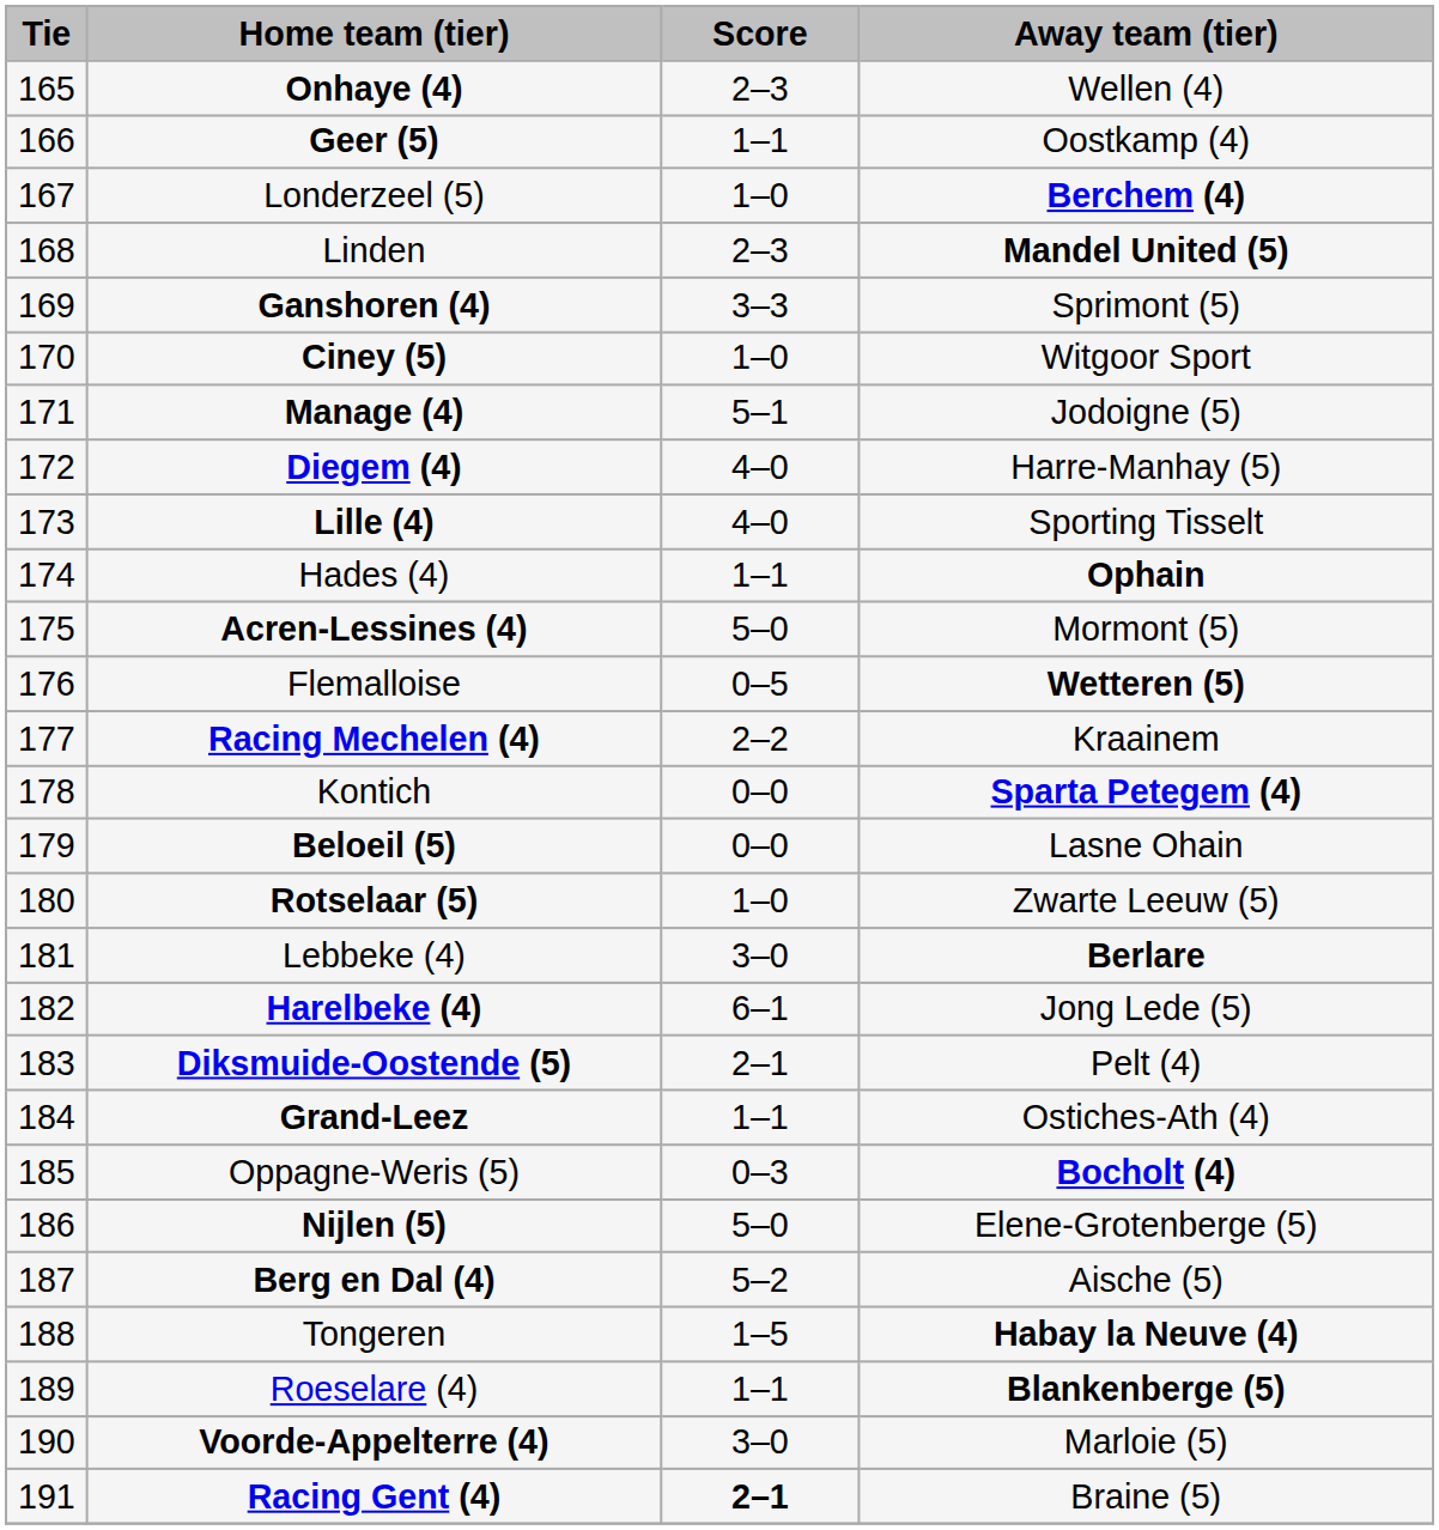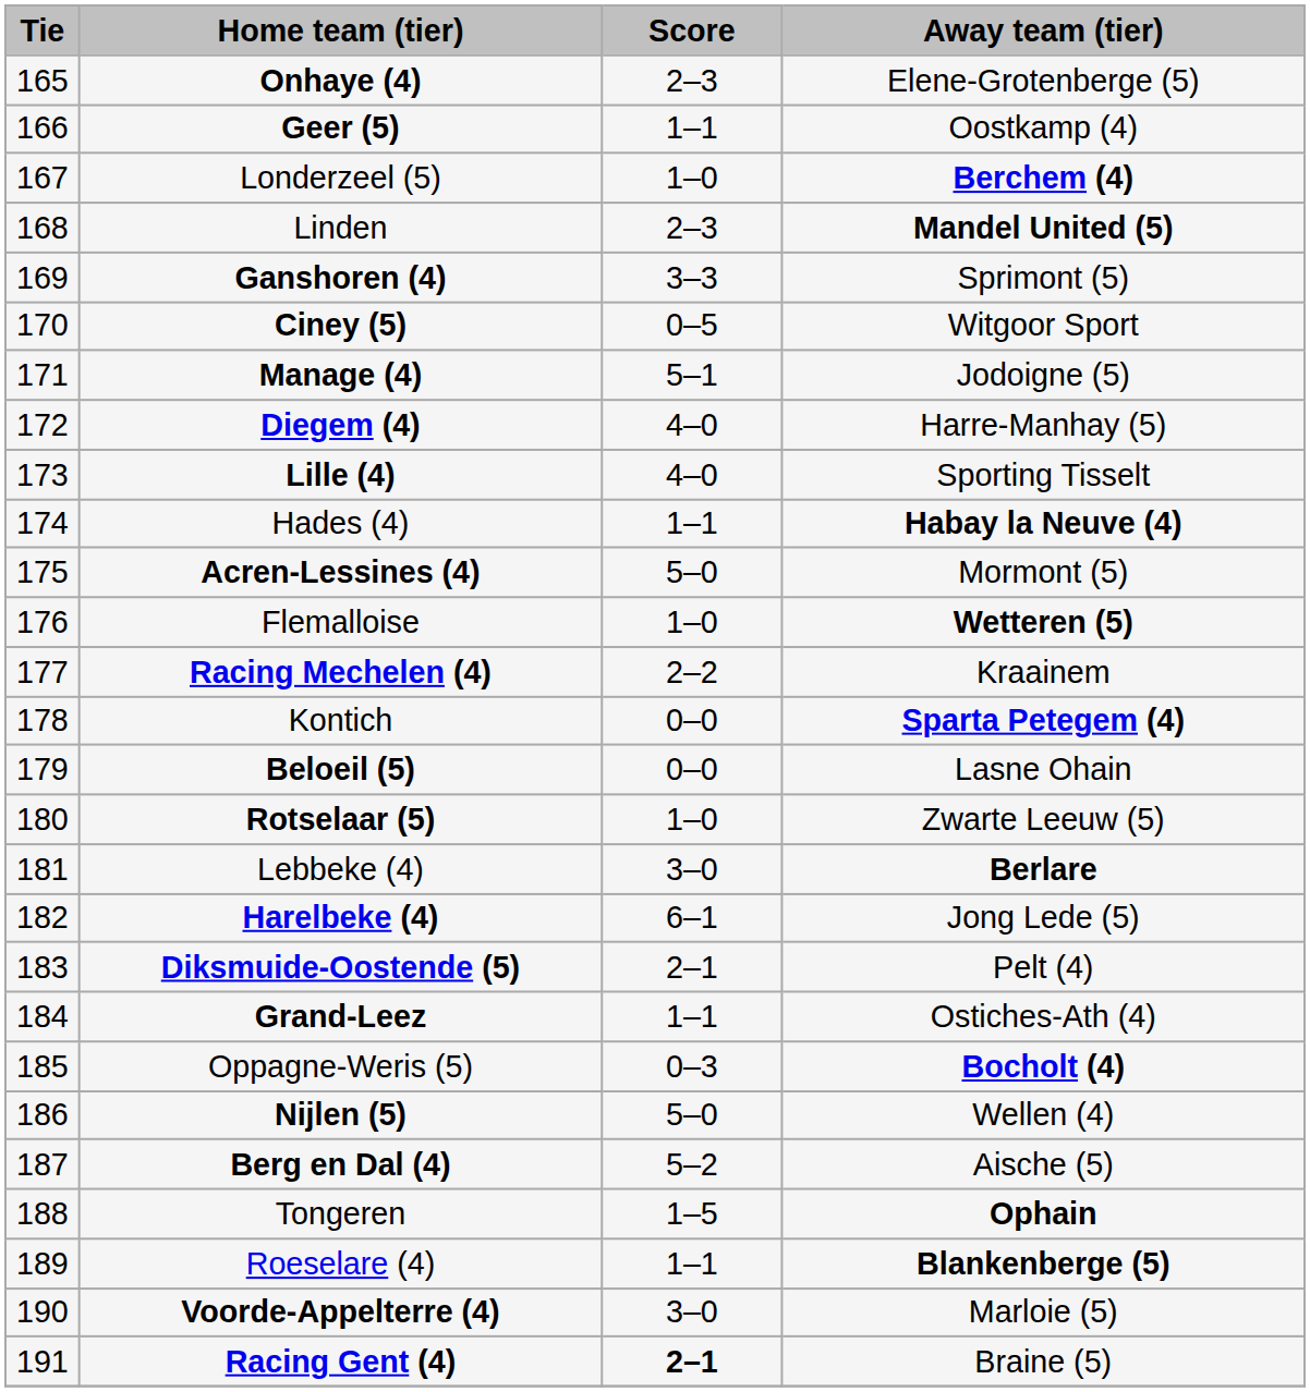 <table class="wikitable" style="width: 600px; background:WhiteSmoke; text-align:center; font-size:90%">
 <tr>
 <td scope="col" style="width:  5.00%; background:silver;"><strong>Tie</strong></td>
 <td scope="col" style="width: 36.25%; background:silver;"><strong>Home team (tier)</strong></td>
 <td scope="col" style="width: 12.50%; background:silver;"><strong>Score</strong></td>
 <td scope="col" style="width: 36.25%; background:silver;"><strong>Away team (tier)</strong></td>
 </tr>
 <tr>
 <td>165</td>
 <td><strong>Onhaye (4)</strong></td>
 <td>2–3</td>
-<td>Wellen (4)</td>
+<td>Elene-Grotenberge (5)</td>
 </tr>
 <tr>
 <td>166</td>
 <td><strong>Geer (5)</strong></td>
 <td>1–1 </td>
 <td>Oostkamp (4)</td>
 </tr>
 <tr>
 <td>167</td>
 <td>Londerzeel (5)</td>
 <td>1–0</td>
 <td><strong><a href='#'>Berchem</a> (4)</strong></td>
 </tr>
 <tr>
 <td>168</td>
 <td>Linden</td>
 <td>2–3</td>
 <td><strong>Mandel United (5)</strong></td>
 </tr>
 <tr>
 <td>169</td>
 <td><strong>Ganshoren (4)</strong></td>
 <td>3–3 </td>
 <td>Sprimont (5)</td>
 </tr>
 <tr>
 <td>170</td>
 <td><strong>Ciney (5)</strong></td>
-<td>1–0</td>
+<td>0–5</td>
 <td>Witgoor Sport</td>
 </tr>
 <tr>
 <td>171</td>
 <td><strong>Manage (4)</strong></td>
 <td>5–1</td>
 <td>Jodoigne (5)</td>
 </tr>
 <tr>
 <td>172</td>
 <td><strong><a href='#'>Diegem</a> (4)</strong></td>
 <td>4–0</td>
 <td>Harre-Manhay (5)</td>
 </tr>
 <tr>
 <td>173</td>
 <td><strong>Lille (4)</strong></td>
 <td>4–0</td>
 <td>Sporting Tisselt</td>
 </tr>
 <tr>
 <td>174</td>
 <td>Hades (4)</td>
 <td>1–1 </td>
-<td><strong>Ophain</strong></td>
+<td><strong>Habay la Neuve (4)</strong></td>
 </tr>
 <tr>
 <td>175</td>
 <td><strong>Acren-Lessines (4)</strong></td>
 <td>5–0</td>
 <td>Mormont (5)</td>
 </tr>
 <tr>
 <td>176</td>
 <td>Flemalloise</td>
-<td>0–5</td>
+<td>1–0</td>
 <td><strong>Wetteren (5)</strong></td>
 </tr>
 <tr>
 <td>177</td>
 <td><strong><a href='#'>Racing Mechelen</a> (4)</strong></td>
 <td>2–2 </td>
 <td>Kraainem</td>
 </tr>
 <tr>
 <td>178</td>
 <td>Kontich</td>
 <td>0–0 </td>
 <td><strong><a href='#'>Sparta Petegem</a> (4)</strong></td>
 </tr>
 <tr>
 <td>179</td>
 <td><strong>Beloeil (5)</strong></td>
 <td>0–0 </td>
 <td>Lasne Ohain</td>
 </tr>
 <tr>
 <td>180</td>
 <td><strong>Rotselaar (5)</strong></td>
 <td>1–0</td>
 <td>Zwarte Leeuw (5)</td>
 </tr>
 <tr>
 <td>181</td>
 <td>Lebbeke (4)</td>
 <td>3–0</td>
 <td><strong>Berlare</strong></td>
 </tr>
 <tr>
 <td>182</td>
 <td><strong><a href='#'>Harelbeke</a> (4)</strong></td>
 <td>6–1</td>
 <td>Jong Lede (5)</td>
 </tr>
 <tr>
 <td>183</td>
 <td><strong><a href='#'>Diksmuide-Oostende</a> (5)</strong></td>
 <td>2–1</td>
 <td>Pelt (4)</td>
 </tr>
 <tr>
 <td>184</td>
 <td><strong>Grand-Leez</strong></td>
 <td>1–1 </td>
 <td>Ostiches-Ath (4)</td>
 </tr>
 <tr>
 <td>185</td>
 <td>Oppagne-Weris (5)</td>
 <td>0–3</td>
 <td><strong><a href='#'>Bocholt</a> (4)</strong></td>
 </tr>
 <tr>
 <td>186</td>
 <td><strong>Nijlen (5)</strong></td>
 <td>5–0</td>
-<td>Elene-Grotenberge (5)</td>
+<td>Wellen (4)</td>
 </tr>
 <tr>
 <td>187</td>
 <td><strong>Berg en Dal (4)</strong></td>
 <td>5–2</td>
 <td>Aische (5)</td>
 </tr>
 <tr>
 <td>188</td>
 <td>Tongeren</td>
 <td>1–5</td>
-<td><strong>Habay la Neuve (4)</strong></td>
+<td><strong>Ophain</strong></td>
 </tr>
 <tr>
 <td>189</td>
 <td><a href='#'>Roeselare</a> (4)</td>
 <td>1–1 </td>
 <td><strong>Blankenberge (5)</strong></td>
 </tr>
 <tr>
 <td>190</td>
 <td><strong>Voorde-Appelterre (4)</strong></td>
 <td>3–0</td>
 <td>Marloie (5)</td>
 </tr>
 <tr>
 <td>191</td>
 <td><strong><a href='#'>Racing Gent</a> (4)</strong></td>
 <td><strong>2–1</strong></td>
 <td>Braine (5)</td>
 </tr>
 <tr>
 </tr>
 </table>
